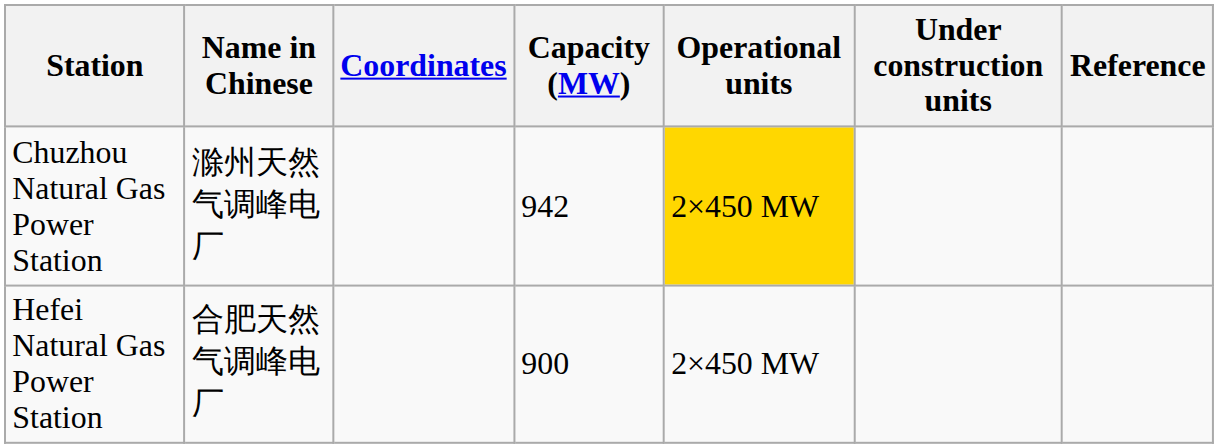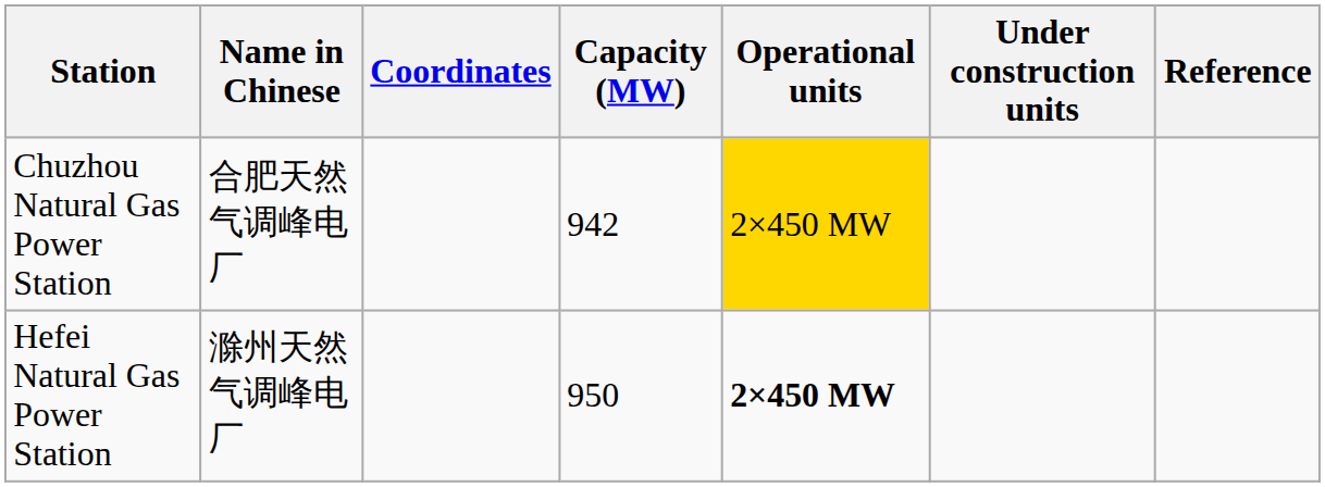 <table class="wikitable sortable">
 <tr>
 <th>Station</th>
 <th>Name in Chinese</th>
 <th><a href='#'>Coordinates</a></th>
 <th>Capacity (<a href='#'>MW</a>)</th>
 <th>Operational units</th>
 <th>Under construction units</th>
 <th>Reference</th>
 </tr>
 <tr>
 <td>Chuzhou Natural Gas Power Station</td>
-<td>滁州天然气调峰电厂</td>
+<td>合肥天然气调峰电厂</td>
 <td></td>
 <td>942</td>
 <td style="background: gold;">2×450 MW</td>
 <td></td>
 <td></td>
 </tr>
 <tr>
 <td>Hefei Natural Gas Power Station</td>
-<td>合肥天然气调峰电厂</td>
+<td>滁州天然气调峰电厂</td>
 <td></td>
-<td>900</td>
-<td>2×450 MW</td>
+<td>950</td>
+<td><strong>2×450 MW</strong></td>
 <td></td>
 <td></td>
 </tr>
 </table>
